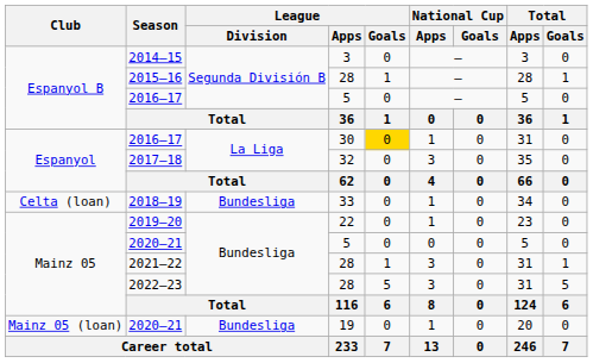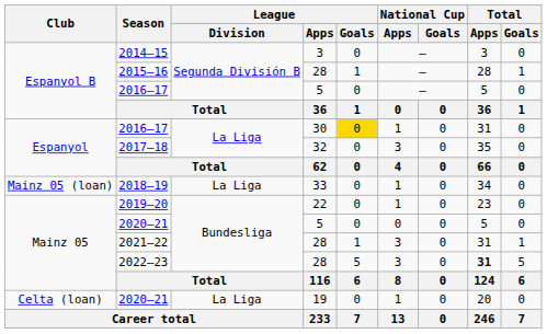 <table class="wikitable" style="text-align:center">
 <tr>
 <th rowspan="2">Club</th>
 <th rowspan="2">Season</th>
 <th colspan="3">League</th>
 <th colspan="2">National Cup</th>
 <th colspan="2">Total</th>
 </tr>
 <tr>
 <th>Division</th>
 <th>Apps</th>
 <th>Goals</th>
 <th>Apps</th>
 <th>Goals</th>
 <th>Apps</th>
 <th>Goals</th>
 </tr>
 <tr>
 <td rowspan="4"><a href='#'>Espanyol B</a></td>
 <td><a href='#'>2014–15</a></td>
 <td rowspan="3"><a href='#'>Segunda División B</a></td>
 <td>3</td>
 <td>0</td>
 <td colspan="2">—</td>
 <td>3</td>
 <td>0</td>
 </tr>
 <tr>
 <td><a href='#'>2015–16</a></td>
 <td>28</td>
 <td>1</td>
 <td colspan="2">—</td>
 <td>28</td>
 <td>1</td>
 </tr>
 <tr>
 <td><a href='#'>2016–17</a></td>
 <td>5</td>
 <td>0</td>
 <td colspan="2">—</td>
 <td>5</td>
 <td>0</td>
 </tr>
 <tr>
 <th colspan="2">Total</th>
 <th>36</th>
 <th>1</th>
 <th>0</th>
 <th>0</th>
 <th>36</th>
 <th>1</th>
 </tr>
 <tr>
 <td rowspan="3"><a href='#'>Espanyol</a></td>
 <td><a href='#'>2016–17</a></td>
 <td rowspan="2"><a href='#'>La Liga</a></td>
 <td>30</td>
 <td style="background: gold;">0</td>
 <td>1</td>
 <td>0</td>
 <td>31</td>
 <td>0</td>
 </tr>
 <tr>
 <td><a href='#'>2017–18</a></td>
 <td>32</td>
 <td>0</td>
 <td>3</td>
 <td>0</td>
 <td>35</td>
 <td>0</td>
 </tr>
 <tr>
 <th colspan="2">Total</th>
 <th>62</th>
 <th>0</th>
 <th>4</th>
 <th>0</th>
 <th>66</th>
 <th>0</th>
 </tr>
 <tr>
-<td><a href='#'>Celta</a> (loan)</td>
+<td><a href='#'>Mainz 05</a> (loan)</td>
 <td><a href='#'>2018–19</a></td>
-<td><a href='#'>Bundesliga</a></td>
+<td>La Liga</td>
 <td>33</td>
 <td>0</td>
 <td>1</td>
 <td>0</td>
 <td>34</td>
 <td>0</td>
 </tr>
 <tr>
 <td rowspan="5">Mainz 05</td>
 <td><a href='#'>2019–20</a></td>
 <td rowspan="4">Bundesliga</td>
 <td>22</td>
 <td>0</td>
 <td>1</td>
 <td>0</td>
 <td>23</td>
 <td>0</td>
 </tr>
 <tr>
 <td><a href='#'>2020–21</a></td>
 <td>5</td>
 <td>0</td>
 <td>0</td>
 <td>0</td>
 <td>5</td>
 <td>0</td>
 </tr>
 <tr>
 <td>2021–22</td>
 <td>28</td>
 <td>1</td>
 <td>3</td>
 <td>0</td>
 <td>31</td>
 <td>1</td>
 </tr>
 <tr>
 <td>2022–23</td>
 <td>28</td>
 <td>5</td>
 <td>3</td>
 <td>0</td>
-<td>31</td>
+<td><strong>31</strong></td>
 <td>5</td>
 </tr>
 <tr>
 <th colspan="2">Total</th>
 <th>116</th>
 <th>6</th>
 <th>8</th>
 <th>0</th>
 <th>124</th>
 <th>6</th>
 </tr>
 <tr>
-<td><a href='#'>Mainz 05</a> (loan)</td>
+<td><a href='#'>Celta</a> (loan)</td>
 <td><a href='#'>2020–21</a></td>
-<td><a href='#'>Bundesliga</a></td>
+<td>La Liga</td>
 <td>19</td>
 <td>0</td>
 <td>1</td>
 <td>0</td>
 <td>20</td>
 <td>0</td>
 </tr>
 <tr>
 <th colspan="3">Career total</th>
 <th>233</th>
 <th>7</th>
 <th>13</th>
 <th>0</th>
 <th>246</th>
 <th>7</th>
 </tr>
 </table>
